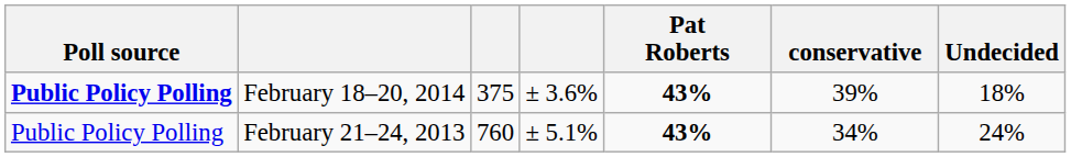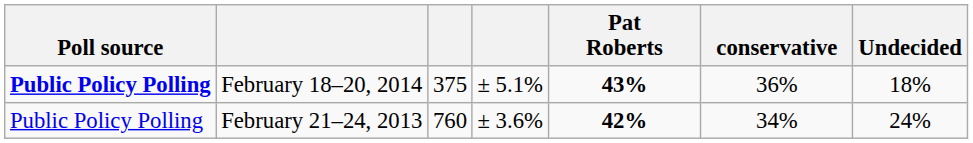 <table class="wikitable" style="text-align:center">
 <tr valign= bottom>
 <th>Poll source</th>
 <th></th>
 <th></th>
 <th></th>
 <th style="width:100px;">Pat<br>Roberts</th>
 <th style="width:100px;"><br>conservative</th>
 <th>Undecided</th>
 </tr>
 <tr>
 <td align=left><strong><a href='#'>Public Policy Polling</a></strong></td>
 <td>February 18–20, 2014</td>
 <td>375</td>
-<td>± 3.6%</td>
+<td>± 5.1%</td>
 <td><strong>43%</strong></td>
-<td>39%</td>
+<td>36%</td>
 <td>18%</td>
 </tr>
 <tr>
 <td align=left><a href='#'>Public Policy Polling</a></td>
 <td>February 21–24, 2013</td>
 <td>760</td>
-<td>± 5.1%</td>
-<td><strong>43%</strong></td>
+<td>± 3.6%</td>
+<td><strong>42%</strong></td>
 <td>34%</td>
 <td>24%</td>
 </tr>
 </table>
